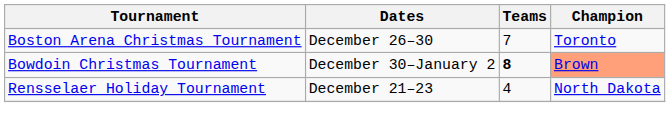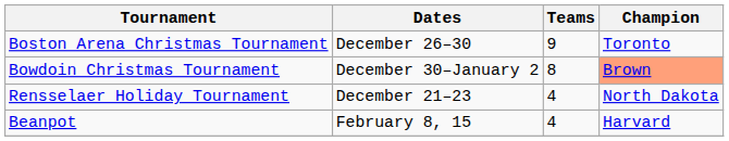 <table class="wikitable">
 <tr>
 <th>Tournament</th>
 <th>Dates</th>
 <th>Teams</th>
 <th>Champion</th>
 </tr>
 <tr>
 <td><a href='#'>Boston Arena Christmas Tournament</a></td>
 <td>December 26–30</td>
-<td>7</td>
+<td>9</td>
 <td><a href='#'>Toronto</a></td>
 </tr>
 <tr>
 <td><a href='#'>Bowdoin Christmas Tournament</a></td>
 <td>December 30–January 2</td>
-<td><strong>8</strong></td>
+<td>8</td>
 <td style="background: lightsalmon;"><a href='#'>Brown</a></td>
 </tr>
 <tr>
 <td><a href='#'>Rensselaer Holiday Tournament</a></td>
 <td>December 21–23</td>
 <td>4</td>
 <td><a href='#'>North Dakota</a></td>
 </tr>
 <tr>
+<td><a href='#'>Beanpot</a></td>
+<td>February 8, 15</td>
+<td>4</td>
+<td><a href='#'>Harvard</a></td>
+</tr>
+<tr>
 </tr>
 </table>
